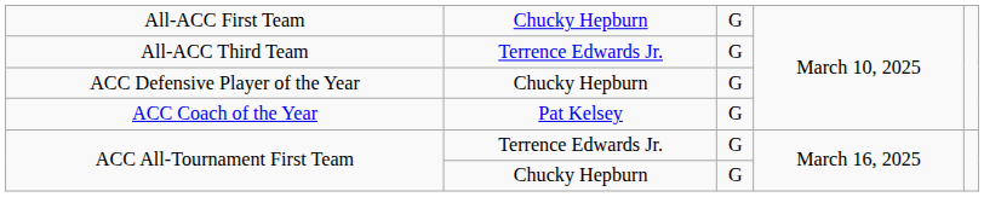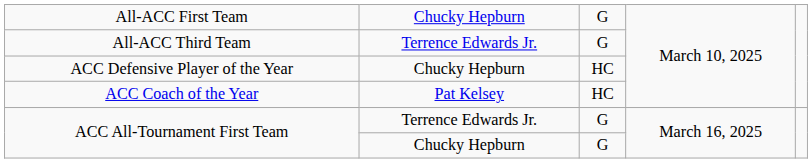 <table class="wikitable" style="width: 90%;text-align: center;">
 <tr align="center">
 <td rowspan="1">All-ACC First Team</td>
 <td><a href='#'>Chucky Hepburn</a></td>
 <td>G</td>
 <td rowspan="4">March 10, 2025</td>
 <td rowspan="4"></td>
 </tr>
 <tr align="center">
 <td rowspan="1">All-ACC Third Team</td>
 <td><a href='#'>Terrence Edwards Jr.</a></td>
 <td>G</td>
 </tr>
 <tr align="center">
 <td rowspan="1">ACC Defensive Player of the Year</td>
 <td>Chucky Hepburn</td>
-<td>G</td>
+<td>HC</td>
 </tr>
 <tr align="center">
 <td rowspan="1"><a href='#'>ACC Coach of the Year</a></td>
 <td><a href='#'>Pat Kelsey</a></td>
-<td>G</td>
+<td>HC</td>
 </tr>
 <tr align="center">
 <td rowspan="2">ACC All-Tournament First Team</td>
 <td>Terrence Edwards Jr.</td>
 <td>G</td>
 <td rowspan="2">March 16, 2025</td>
 <td rowspan="2"></td>
 </tr>
 <tr align="center">
 <td>Chucky Hepburn</td>
 <td>G</td>
 </tr>
 </table>
